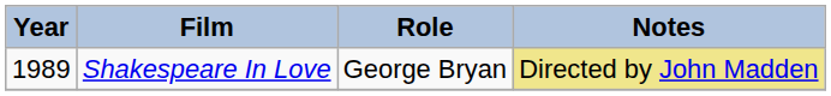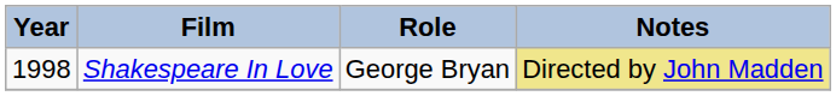 <table class="wikitable" style="font-size:90%">
 <tr style="text-align:center;">
 <th style="background:#B0C4DE;">Year</th>
 <th style="background:#B0C4DE;">Film</th>
 <th style="background:#B0C4DE;">Role</th>
 <th style="background:#B0C4DE;">Notes</th>
 </tr>
 <tr>
-<td>1989</td>
+<td>1998</td>
 <td><em><a href='#'>Shakespeare In Love</a> </em></td>
 <td>George Bryan</td>
 <td style="background: khaki;">Directed by <a href='#'>John Madden</a></td>
 </tr>
 <tr>
 </tr>
 </table>
